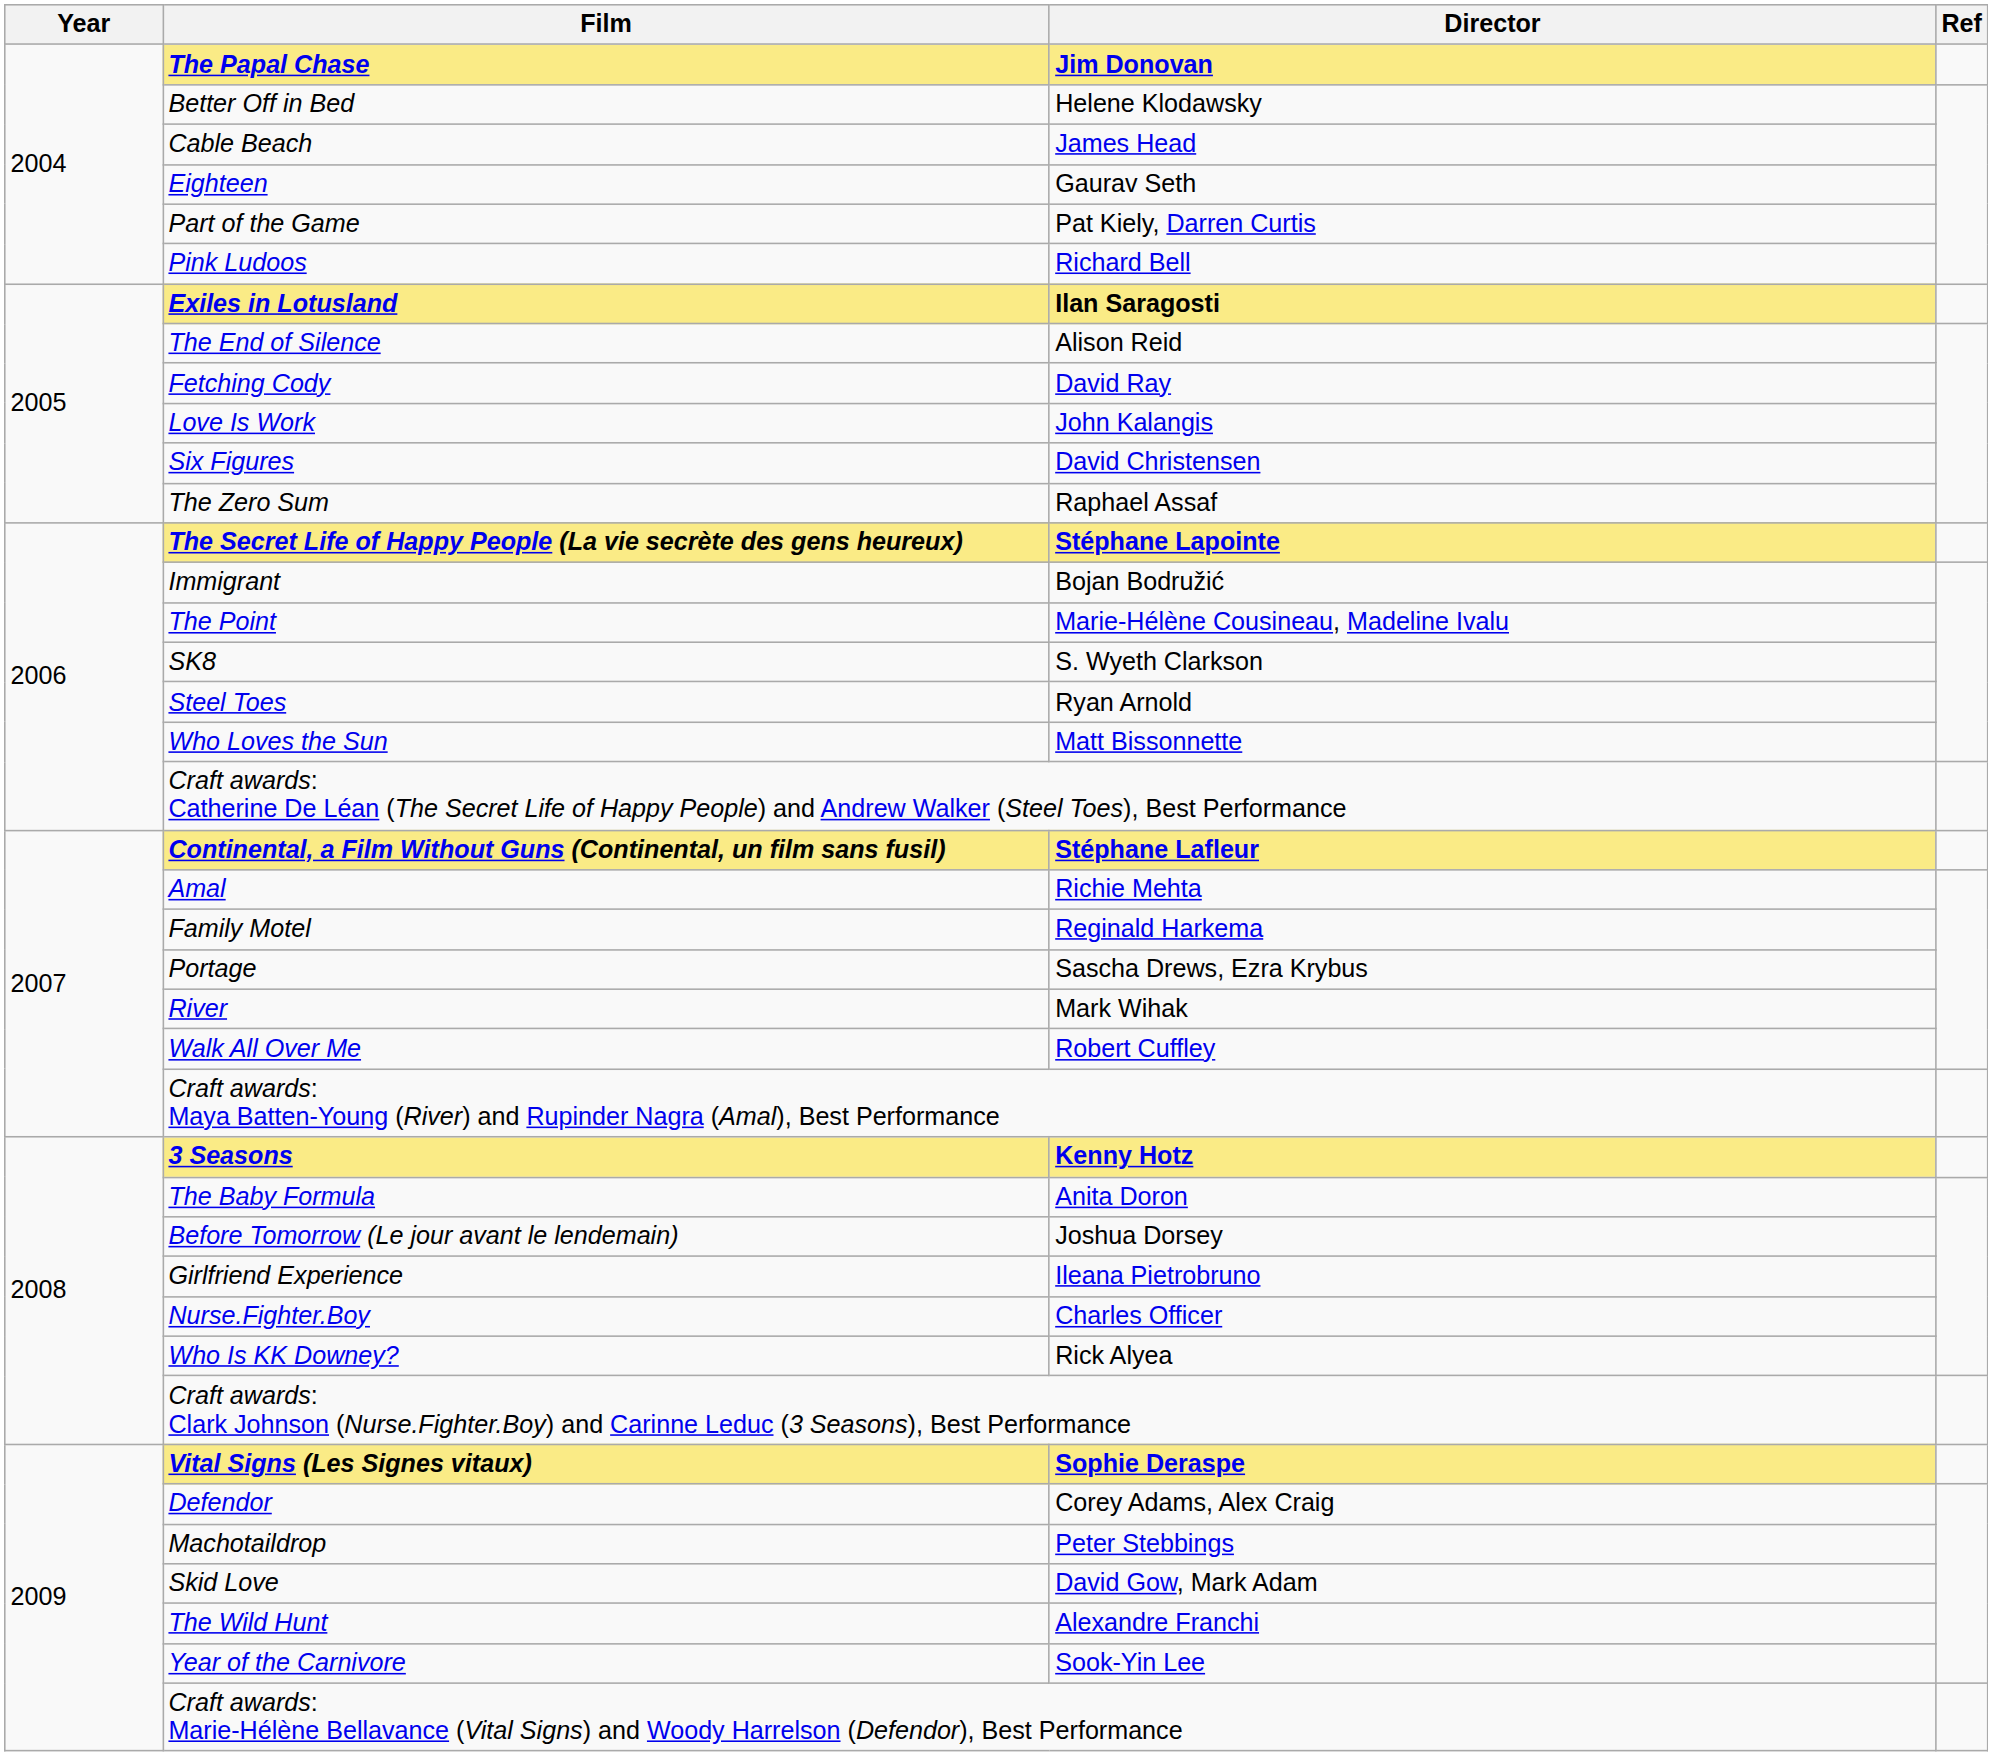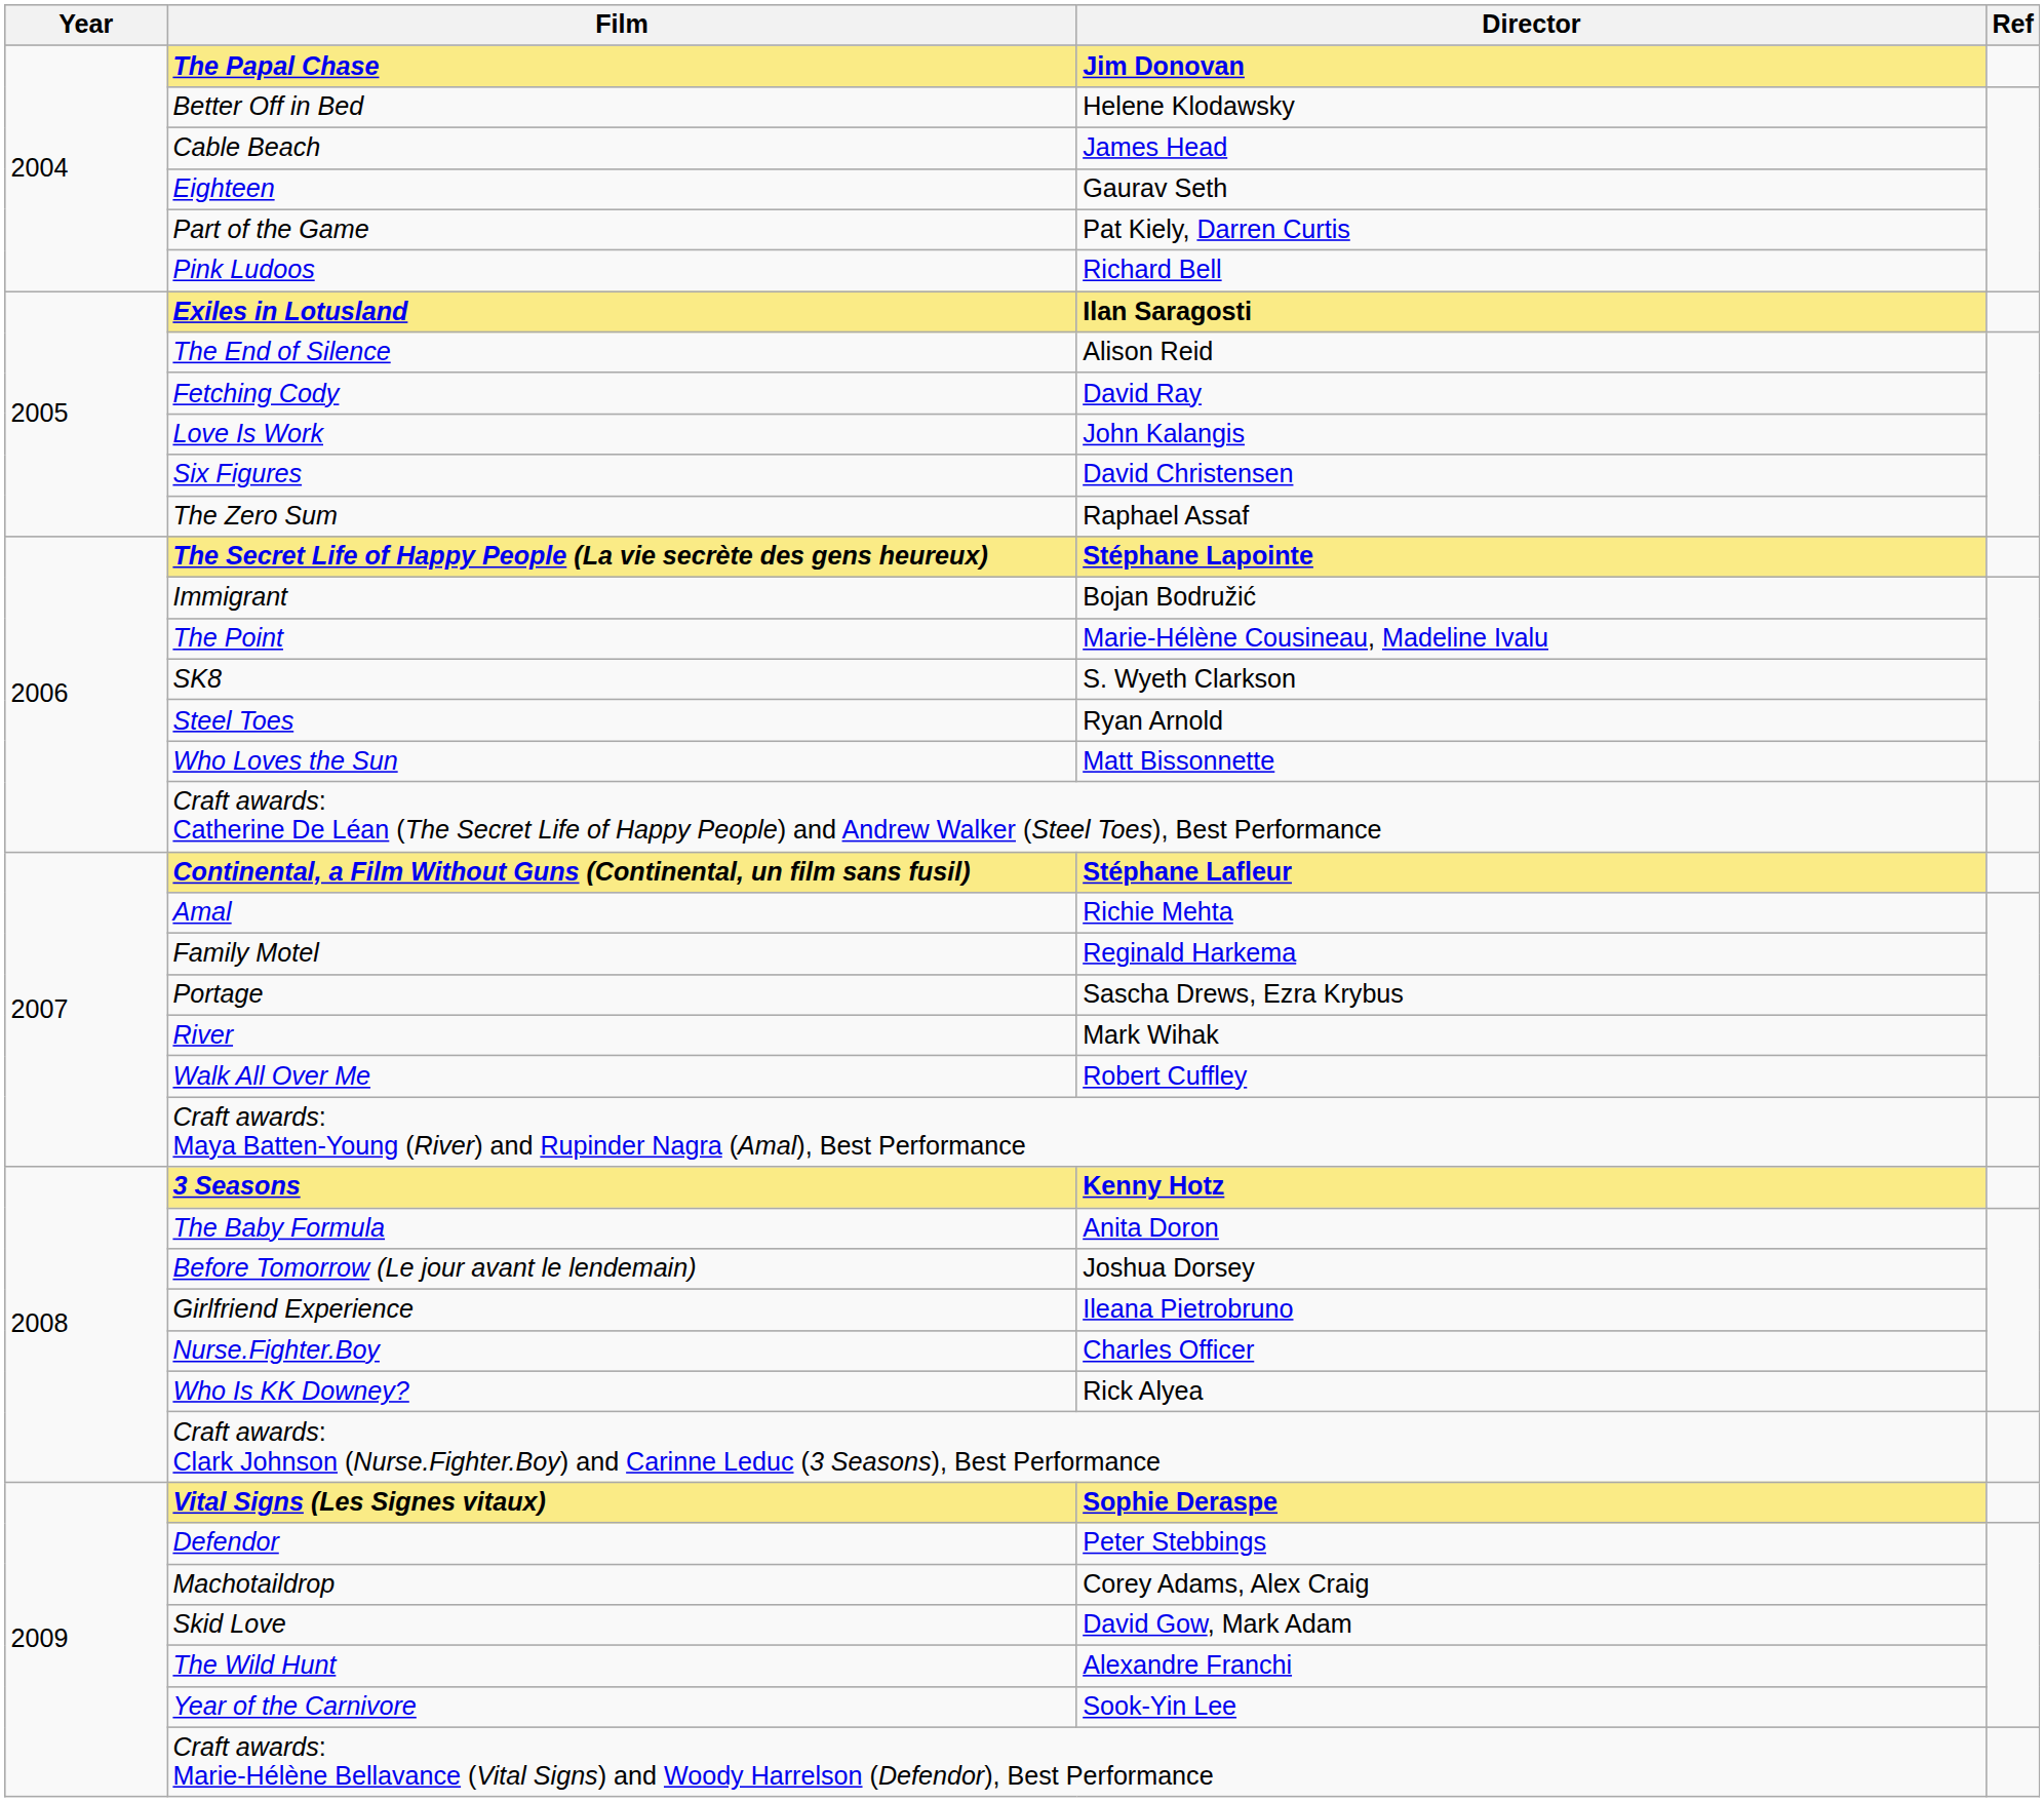 <table class = "wikitable" width=100%>
 <tr>
 <th style="width:8%;">Year</th>
 <th style="width:45%;">Film</th>
 <th style="width:45%;">Director</th>
 <th style="width:2%;">Ref</th>
 </tr>
 <tr>
 <td rowspan=6>2004</td>
 <td style="background:#FAEB86;"><strong><em><a href='#'>The Papal Chase</a></em></strong></td>
 <td style="background:#FAEB86;"><strong><a href='#'>Jim Donovan</a></strong></td>
 <td></td>
 </tr>
 <tr>
 <td><em>Better Off in Bed</em></td>
 <td>Helene Klodawsky</td>
 <td rowspan=5></td>
 </tr>
 <tr>
 <td><em>Cable Beach</em></td>
 <td><a href='#'>James Head</a></td>
 </tr>
 <tr>
 <td><em><a href='#'>Eighteen</a></em></td>
 <td>Gaurav Seth</td>
 </tr>
 <tr>
 <td><em>Part of the Game</em></td>
 <td>Pat Kiely, <a href='#'>Darren Curtis</a></td>
 </tr>
 <tr>
 <td><em><a href='#'>Pink Ludoos</a></em></td>
 <td><a href='#'>Richard Bell</a></td>
 </tr>
 <tr>
 <td rowspan=6>2005</td>
 <td style="background:#FAEB86;"><strong><em><a href='#'>Exiles in Lotusland</a></em></strong></td>
 <td style="background:#FAEB86;"><strong>Ilan Saragosti</strong></td>
 <td></td>
 </tr>
 <tr>
 <td><em><a href='#'>The End of Silence</a></em></td>
 <td>Alison Reid</td>
 <td rowspan=5></td>
 </tr>
 <tr>
 <td><em><a href='#'>Fetching Cody</a></em></td>
 <td><a href='#'>David Ray</a></td>
 </tr>
 <tr>
 <td><em><a href='#'>Love Is Work</a></em></td>
 <td><a href='#'>John Kalangis</a></td>
 </tr>
 <tr>
 <td><em><a href='#'>Six Figures</a></em></td>
 <td><a href='#'>David Christensen</a></td>
 </tr>
 <tr>
 <td><em>The Zero Sum</em></td>
 <td>Raphael Assaf</td>
 </tr>
 <tr>
 <td rowspan=7>2006</td>
 <td style="background:#FAEB86;"><strong><em><a href='#'>The Secret Life of Happy People</a> (La vie secrète des gens heureux)</em></strong></td>
 <td style="background:#FAEB86;"><strong><a href='#'>Stéphane Lapointe</a></strong></td>
 <td></td>
 </tr>
 <tr>
 <td><em>Immigrant</em></td>
 <td>Bojan Bodružić</td>
 <td rowspan=5></td>
 </tr>
 <tr>
 <td><em><a href='#'>The Point</a></em></td>
 <td><a href='#'>Marie-Hélène Cousineau</a>, <a href='#'>Madeline Ivalu</a></td>
 </tr>
 <tr>
 <td><em>SK8</em></td>
 <td>S. Wyeth Clarkson</td>
 </tr>
 <tr>
 <td><em><a href='#'>Steel Toes</a></em></td>
 <td>Ryan Arnold</td>
 </tr>
 <tr>
 <td><em><a href='#'>Who Loves the Sun</a></em></td>
 <td><a href='#'>Matt Bissonnette</a></td>
 </tr>
 <tr>
 <td colspan=2><em>Craft awards</em>:<br> <a href='#'>Catherine De Léan</a> (<em>The Secret Life of Happy People</em>) and <a href='#'>Andrew Walker</a> (<em>Steel Toes</em>), Best Performance</td>
 <td></td>
 </tr>
 <tr>
 <td rowspan=7>2007</td>
 <td style="background:#FAEB86;"><strong><em><a href='#'>Continental, a Film Without Guns</a> (Continental, un film sans fusil)</em></strong></td>
 <td style="background:#FAEB86;"><strong><a href='#'>Stéphane Lafleur</a></strong></td>
 <td></td>
 </tr>
 <tr>
 <td><em><a href='#'>Amal</a></em></td>
 <td><a href='#'>Richie Mehta</a></td>
 <td rowspan=5></td>
 </tr>
 <tr>
 <td><em>Family Motel</em></td>
 <td><a href='#'>Reginald Harkema</a></td>
 </tr>
 <tr>
 <td><em>Portage</em></td>
 <td>Sascha Drews, Ezra Krybus</td>
 </tr>
 <tr>
 <td><em><a href='#'>River</a></em></td>
 <td>Mark Wihak</td>
 </tr>
 <tr>
 <td><em><a href='#'>Walk All Over Me</a></em></td>
 <td><a href='#'>Robert Cuffley</a></td>
 </tr>
 <tr>
 <td colspan=2><em>Craft awards</em>:<br> <a href='#'>Maya Batten-Young</a> (<em>River</em>) and <a href='#'>Rupinder Nagra</a> (<em>Amal</em>), Best Performance</td>
 <td></td>
 </tr>
 <tr>
 <td rowspan=7>2008</td>
 <td style="background:#FAEB86;"><strong><em><a href='#'>3 Seasons</a></em></strong></td>
 <td style="background:#FAEB86;"><strong><a href='#'>Kenny Hotz</a></strong></td>
 <td></td>
 </tr>
 <tr>
 <td><em><a href='#'>The Baby Formula</a></em></td>
 <td><a href='#'>Anita Doron</a></td>
 <td rowspan=5></td>
 </tr>
 <tr>
 <td><em><a href='#'>Before Tomorrow</a> (Le jour avant le lendemain)</em></td>
 <td>Joshua Dorsey</td>
 </tr>
 <tr>
 <td><em>Girlfriend Experience</em></td>
 <td><a href='#'>Ileana Pietrobruno</a></td>
 </tr>
 <tr>
 <td><em><a href='#'>Nurse.Fighter.Boy</a></em></td>
 <td><a href='#'>Charles Officer</a></td>
 </tr>
 <tr>
 <td><em><a href='#'>Who Is KK Downey?</a></em></td>
 <td>Rick Alyea</td>
 </tr>
 <tr>
 <td colspan=2><em>Craft awards</em>:<br> <a href='#'>Clark Johnson</a> (<em>Nurse.Fighter.Boy</em>) and <a href='#'>Carinne Leduc</a> (<em>3 Seasons</em>), Best Performance</td>
 <td></td>
 </tr>
 <tr>
 <td rowspan=7>2009</td>
 <td style="background:#FAEB86;"><strong><em><a href='#'>Vital Signs</a> (Les Signes vitaux)</em></strong></td>
 <td style="background:#FAEB86;"><strong><a href='#'>Sophie Deraspe</a></strong></td>
 <td></td>
 </tr>
 <tr>
 <td><em><a href='#'>Defendor</a></em></td>
-<td>Corey Adams, Alex Craig</td>
+<td><a href='#'>Peter Stebbings</a></td>
 <td rowspan=5></td>
 </tr>
 <tr>
 <td><em>Machotaildrop</em></td>
-<td><a href='#'>Peter Stebbings</a></td>
+<td>Corey Adams, Alex Craig</td>
 </tr>
 <tr>
 <td><em>Skid Love</em></td>
 <td><a href='#'>David Gow</a>, Mark Adam</td>
 </tr>
 <tr>
 <td><em><a href='#'>The Wild Hunt</a></em></td>
 <td><a href='#'>Alexandre Franchi</a></td>
 </tr>
 <tr>
 <td><em><a href='#'>Year of the Carnivore</a></em></td>
 <td><a href='#'>Sook-Yin Lee</a></td>
 </tr>
 <tr>
 <td colspan=2><em>Craft awards</em>:<br> <a href='#'>Marie-Hélène Bellavance</a> (<em>Vital Signs</em>) and <a href='#'>Woody Harrelson</a> (<em>Defendor</em>), Best Performance</td>
 <td></td>
 </tr>
 </table>
